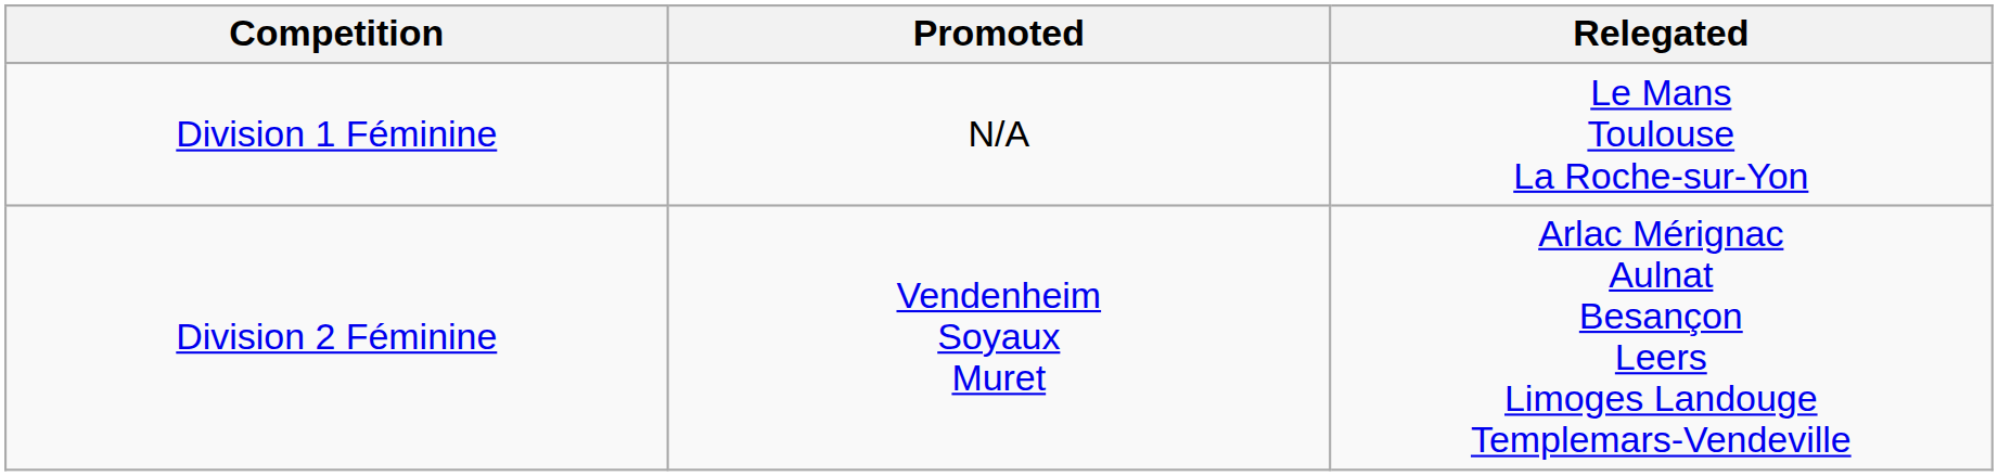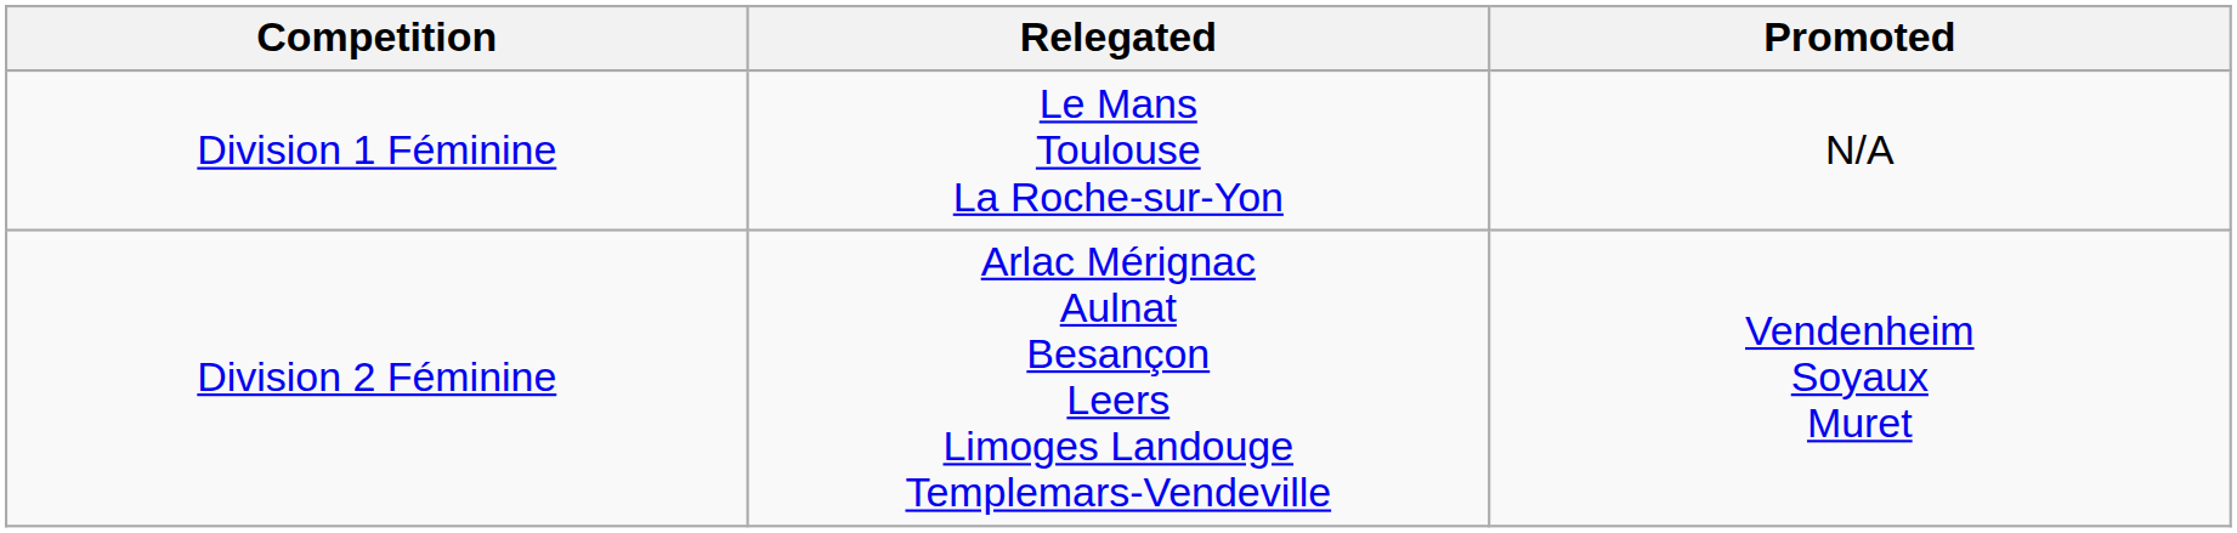 <table class="wikitable">
 <tr>
 <th style="width:20%;">Competition</th>
+<th style="width:20%;">Relegated</th>
 <th style="width:20%;">Promoted</th>
-<th style="width:20%;">Relegated</th>
 </tr>
 <tr style="text-align:center;">
 <td><a href='#'>Division 1 Féminine</a></td>
+<td><a href='#'>Le Mans</a> <br> <a href='#'>Toulouse</a> <br> <a href='#'>La Roche-sur-Yon</a></td>
 <td>N/A</td>
-<td><a href='#'>Le Mans</a> <br> <a href='#'>Toulouse</a> <br> <a href='#'>La Roche-sur-Yon</a></td>
 </tr>
 <tr style="text-align:center;">
 <td><a href='#'>Division 2 Féminine</a></td>
+<td><a href='#'>Arlac Mérignac</a> <br> <a href='#'>Aulnat</a> <br> <a href='#'>Besançon</a> <br> <a href='#'>Leers</a> <br> <a href='#'>Limoges Landouge</a> <br> <a href='#'>Templemars-Vendeville</a></td>
 <td><a href='#'>Vendenheim</a> <br> <a href='#'>Soyaux</a> <br> <a href='#'>Muret</a></td>
-<td><a href='#'>Arlac Mérignac</a> <br> <a href='#'>Aulnat</a> <br> <a href='#'>Besançon</a> <br> <a href='#'>Leers</a> <br> <a href='#'>Limoges Landouge</a> <br> <a href='#'>Templemars-Vendeville</a></td>
 </tr>
 </table>
